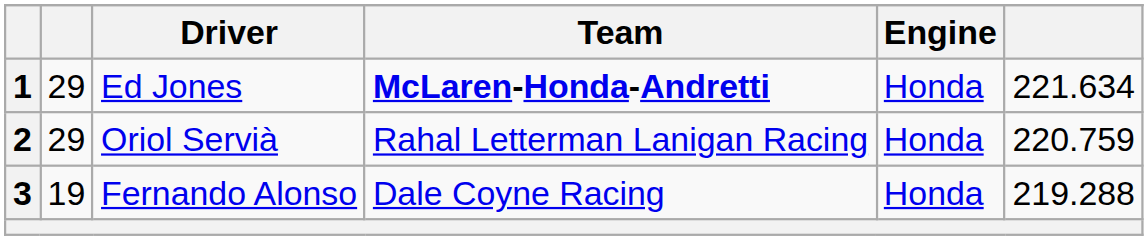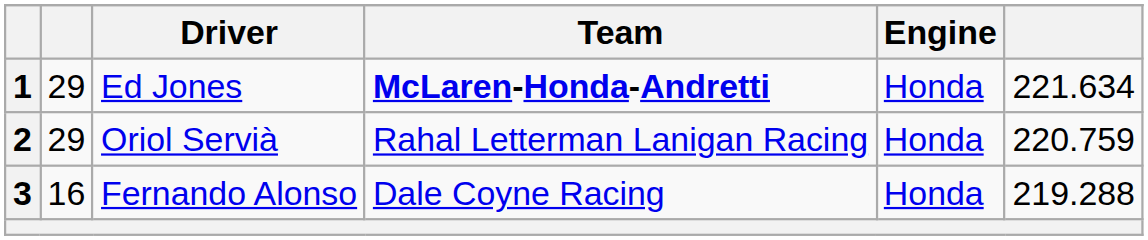 <table class="wikitable" style="font-size:95%;">
 <tr>
 </tr>
 <tr>
 <th></th>
 <th></th>
 <th>Driver</th>
 <th>Team</th>
 <th>Engine</th>
 <th></th>
 </tr>
 <tr>
 <th>1</th>
 <td align="center">29</td>
 <td> <a href='#'>Ed Jones</a> </td>
 <td><strong><a href='#'>McLaren</a>-<a href='#'>Honda</a>-<a href='#'>Andretti</a></strong></td>
 <td><a href='#'>Honda</a></td>
 <td>221.634</td>
 </tr>
 <tr>
 <th>2</th>
 <td align="center">29</td>
 <td> <a href='#'>Oriol Servià</a></td>
 <td><a href='#'>Rahal Letterman Lanigan Racing</a></td>
 <td><a href='#'>Honda</a></td>
 <td>220.759</td>
 </tr>
 <tr>
 <th>3</th>
-<td align="center">19</td>
+<td align="center">16</td>
 <td> <a href='#'>Fernando Alonso</a> </td>
 <td><a href='#'>Dale Coyne Racing</a></td>
 <td><a href='#'>Honda</a></td>
 <td>219.288</td>
 </tr>
 <tr>
 <th colspan=6></th>
 </tr>
 </table>
